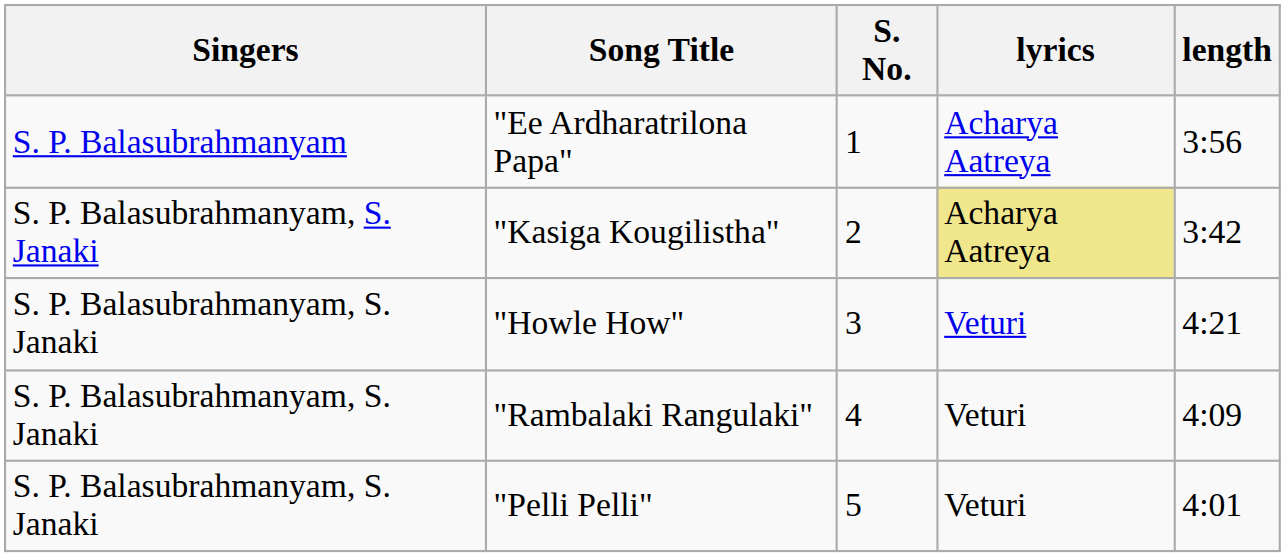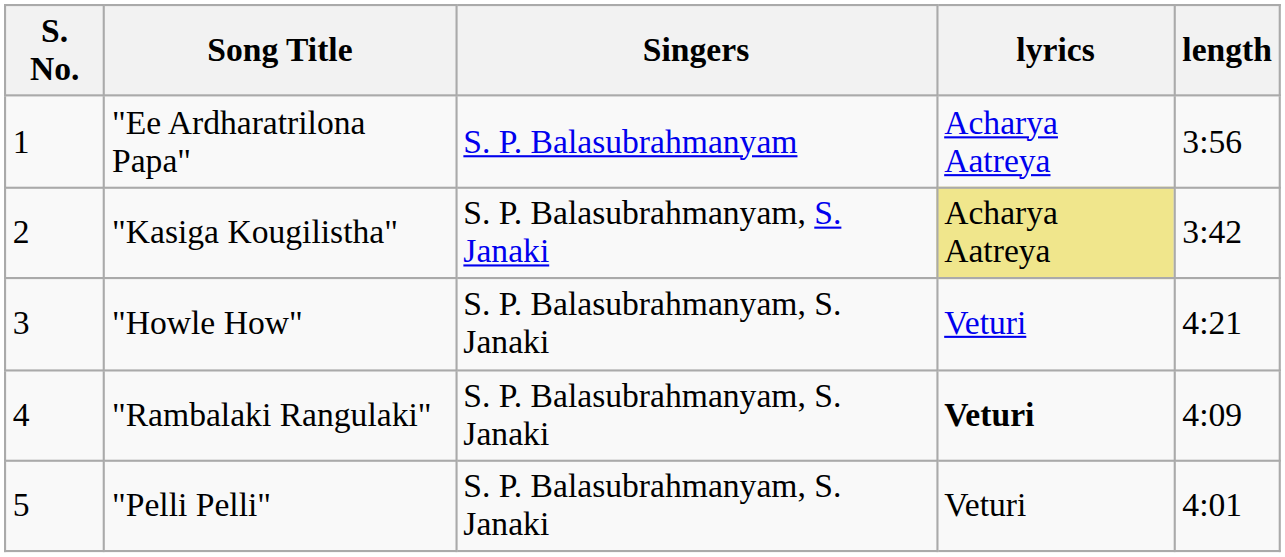 <table class="wikitable">
 <tr>
+<th>S. No.</th>
+<th>Song Title</th>
 <th>Singers</th>
-<th>Song Title</th>
-<th>S. No.</th>
 <th>lyrics</th>
 <th>length</th>
 </tr>
 <tr>
+<td>1</td>
+<td>"Ee Ardharatrilona Papa"</td>
 <td><a href='#'>S. P. Balasubrahmanyam</a></td>
-<td>"Ee Ardharatrilona Papa"</td>
-<td>1</td>
 <td><a href='#'>Acharya Aatreya</a></td>
 <td>3:56</td>
 </tr>
 <tr>
+<td>2</td>
+<td>"Kasiga Kougilistha"</td>
 <td>S. P. Balasubrahmanyam, <a href='#'>S. Janaki</a></td>
-<td>"Kasiga Kougilistha"</td>
-<td>2</td>
 <td style="background: khaki;">Acharya Aatreya</td>
 <td>3:42</td>
 </tr>
 <tr>
+<td>3</td>
+<td>"Howle How"</td>
 <td>S. P. Balasubrahmanyam, S. Janaki</td>
-<td>"Howle How"</td>
-<td>3</td>
 <td><a href='#'>Veturi</a></td>
 <td>4:21</td>
 </tr>
 <tr>
+<td>4</td>
+<td>"Rambalaki Rangulaki"</td>
 <td>S. P. Balasubrahmanyam, S. Janaki</td>
-<td>"Rambalaki Rangulaki"</td>
-<td>4</td>
-<td>Veturi</td>
+<td><strong>Veturi</strong></td>
 <td>4:09</td>
 </tr>
 <tr>
+<td>5</td>
+<td>"Pelli Pelli"</td>
 <td>S. P. Balasubrahmanyam, S. Janaki</td>
-<td>"Pelli Pelli"</td>
-<td>5</td>
 <td>Veturi</td>
 <td>4:01</td>
 </tr>
 </table>
